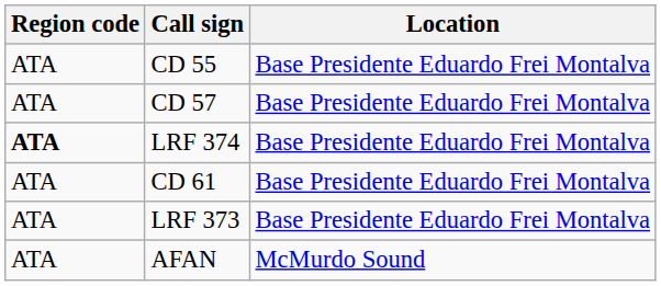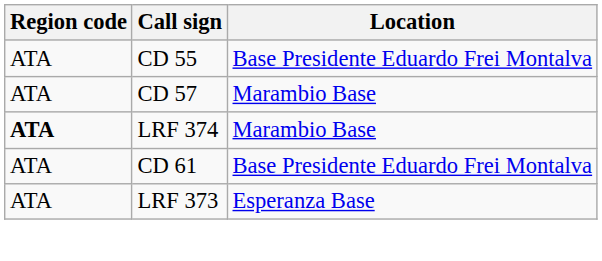 <table class="wikitable">
 <tr>
 <th>Region code</th>
 <th>Call sign</th>
 <th>Location</th>
 </tr>
 <tr>
 <td>ATA</td>
 <td>CD 55</td>
 <td><a href='#'>Base Presidente Eduardo Frei Montalva</a></td>
 </tr>
 <tr>
 <td>ATA</td>
 <td>CD 57</td>
-<td><a href='#'>Base Presidente Eduardo Frei Montalva</a></td>
+<td><a href='#'>Marambio Base</a></td>
 </tr>
 <tr>
 <td><strong>ATA</strong></td>
 <td>LRF 374</td>
-<td><a href='#'>Base Presidente Eduardo Frei Montalva</a></td>
+<td><a href='#'>Marambio Base</a></td>
 </tr>
 <tr>
 <td>ATA</td>
 <td>CD 61</td>
 <td><a href='#'>Base Presidente Eduardo Frei Montalva</a></td>
 </tr>
 <tr>
 <td>ATA</td>
 <td>LRF 373</td>
-<td><a href='#'>Base Presidente Eduardo Frei Montalva</a></td>
-</tr>
-<tr>
-<td>ATA</td>
-<td>AFAN</td>
-<td><a href='#'>McMurdo Sound</a></td>
+<td><a href='#'>Esperanza Base</a></td>
 </tr>
 </table>
